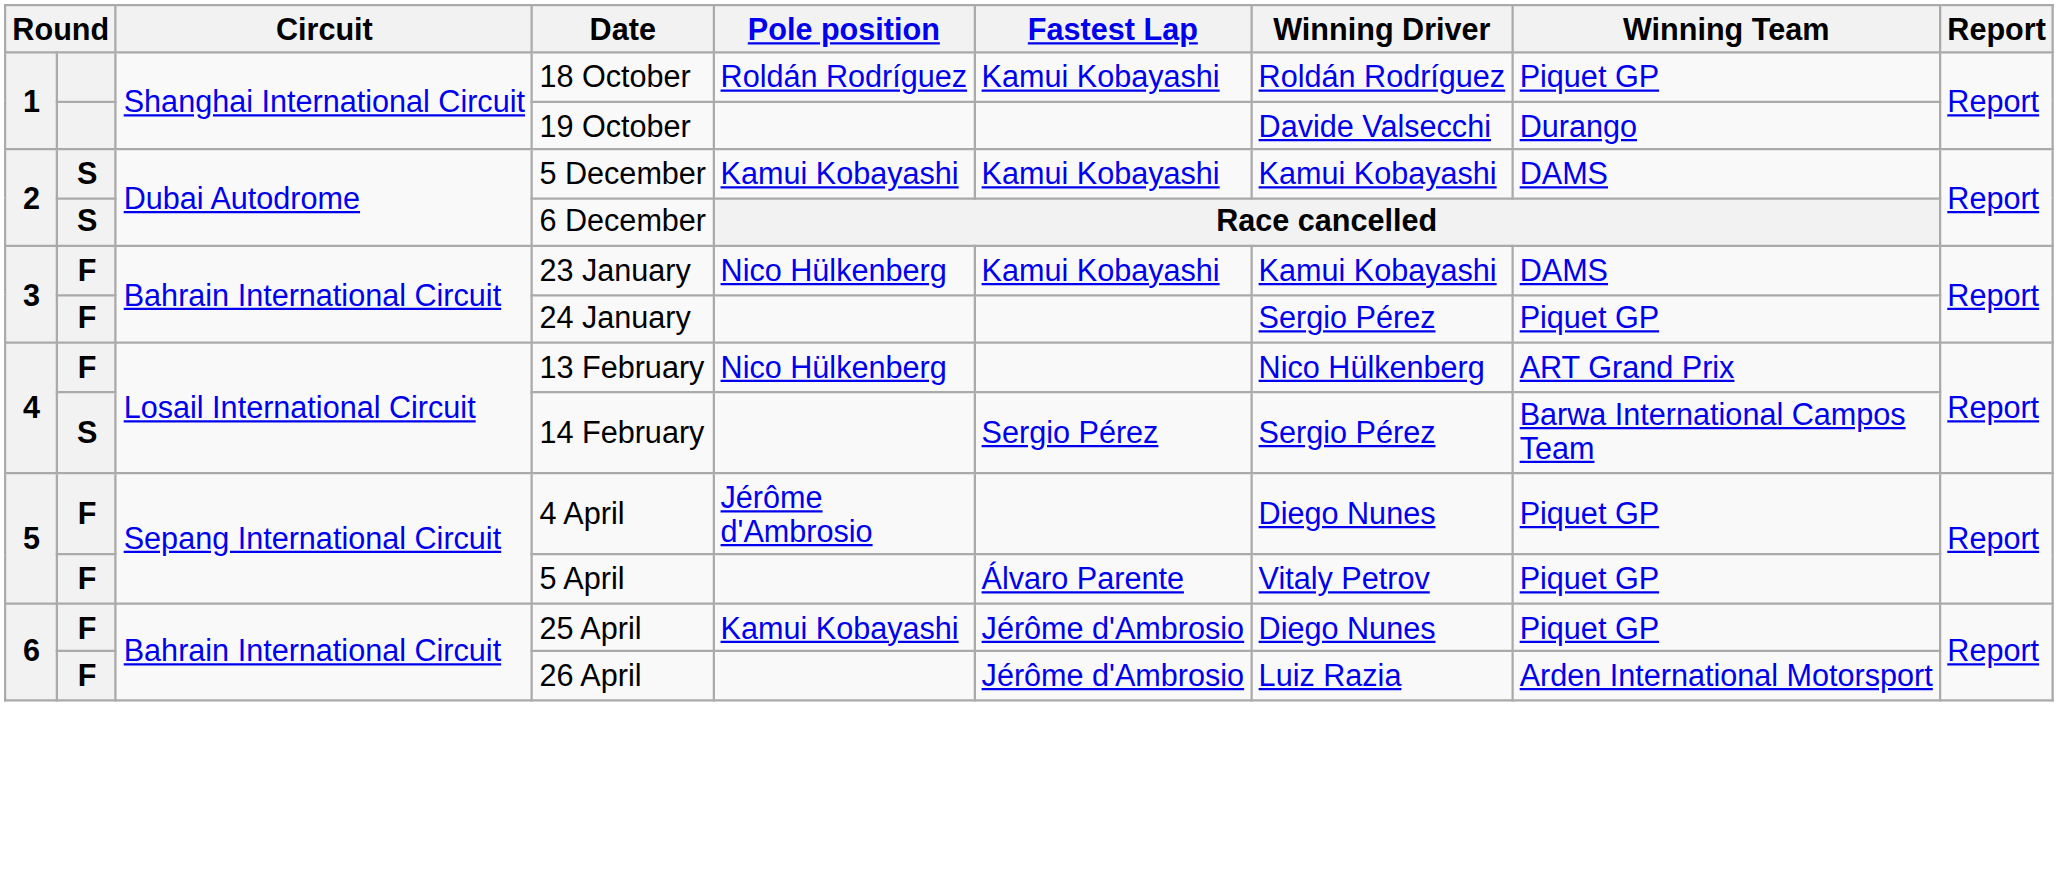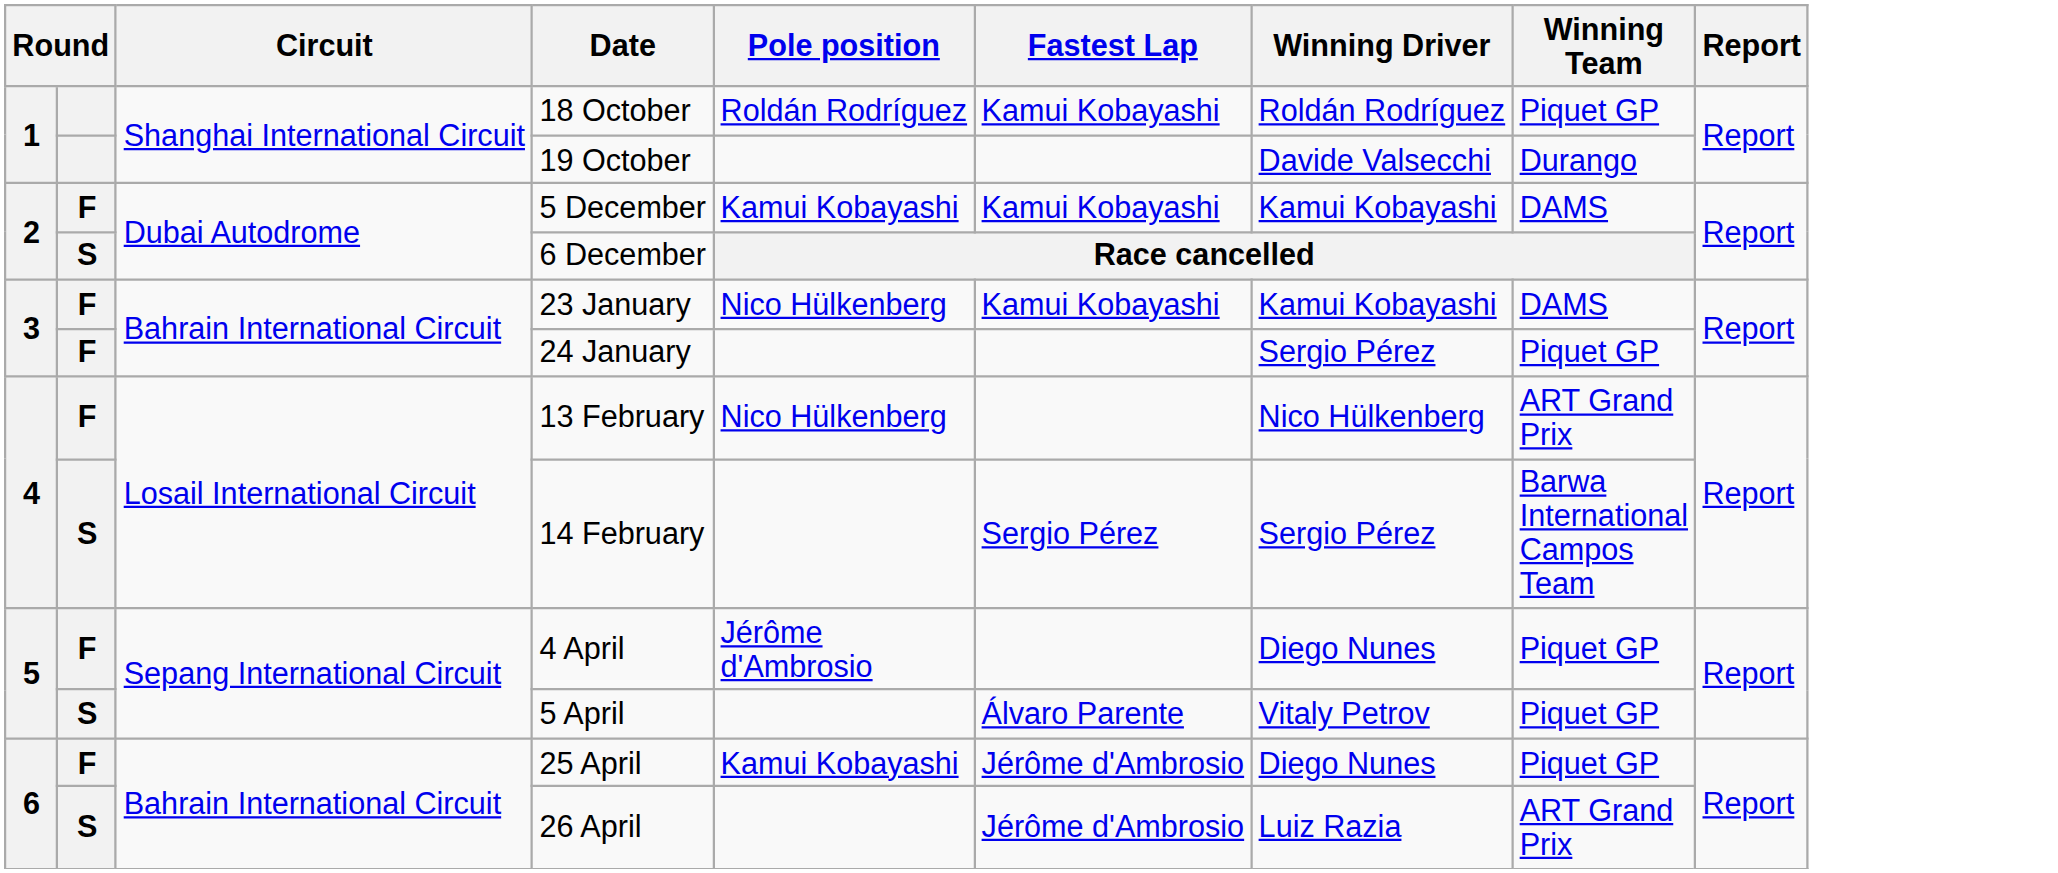 <table class="wikitable" style="font-size: 85%">
 <tr>
 <th colspan=2>Round</th>
 <th>Circuit</th>
 <th>Date</th>
 <th><a href='#'>Pole position</a></th>
 <th><a href='#'>Fastest Lap</a></th>
 <th>Winning Driver</th>
 <th>Winning Team</th>
 <th>Report</th>
 </tr>
 <tr>
 <th rowspan=2>1</th>
 <th></th>
 <td rowspan=2 nowrap> <a href='#'>Shanghai International Circuit</a></td>
 <td>18 October</td>
 <td nowrap> <a href='#'>Roldán Rodríguez</a></td>
 <td> <a href='#'>Kamui Kobayashi</a></td>
 <td nowrap> <a href='#'>Roldán Rodríguez</a></td>
 <td> <a href='#'>Piquet GP</a></td>
 <td rowspan=2><a href='#'>Report</a></td>
 </tr>
 <tr>
 <th></th>
 <td>19 October</td>
 <td></td>
 <td nowrap> </td>
 <td> <a href='#'>Davide Valsecchi</a></td>
 <td> <a href='#'>Durango</a></td>
 </tr>
 <tr>
 <th rowspan=2>2</th>
-<th>S</th>
+<th>F</th>
 <td rowspan=2> <a href='#'>Dubai Autodrome</a></td>
 <td nowrap>5 December</td>
 <td nowrap> <a href='#'>Kamui Kobayashi</a></td>
 <td nowrap> <a href='#'>Kamui Kobayashi</a></td>
 <td nowrap> <a href='#'>Kamui Kobayashi</a></td>
 <td> <a href='#'>DAMS</a></td>
 <td rowspan=2><a href='#'>Report</a></td>
 </tr>
 <tr>
 <th>S</th>
 <td>6 December</td>
 <th colspan=4 align=center>Race cancelled</th>
 </tr>
 <tr>
 <th rowspan=2>3</th>
 <th>F</th>
 <td rowspan=2> <a href='#'>Bahrain International Circuit</a></td>
 <td>23 January</td>
 <td> <a href='#'>Nico Hülkenberg</a></td>
 <td> <a href='#'>Kamui Kobayashi</a></td>
 <td> <a href='#'>Kamui Kobayashi</a></td>
 <td> <a href='#'>DAMS</a></td>
 <td rowspan=2><a href='#'>Report</a></td>
 </tr>
 <tr>
 <th>F</th>
 <td>24 January</td>
 <td></td>
 <td> </td>
 <td> <a href='#'>Sergio Pérez</a></td>
 <td> <a href='#'>Piquet GP</a></td>
 </tr>
 <tr>
 <th rowspan=2>4</th>
 <th>F</th>
 <td rowspan=2> <a href='#'>Losail International Circuit</a></td>
 <td>13 February</td>
 <td> <a href='#'>Nico Hülkenberg</a></td>
 <td> </td>
 <td> <a href='#'>Nico Hülkenberg</a></td>
 <td> <a href='#'>ART Grand Prix</a></td>
 <td rowspan=2><a href='#'>Report</a></td>
 </tr>
 <tr>
 <th>S</th>
 <td>14 February</td>
 <td></td>
 <td> <a href='#'>Sergio Pérez</a></td>
 <td> <a href='#'>Sergio Pérez</a></td>
 <td> <a href='#'>Barwa International Campos Team</a></td>
 </tr>
 <tr>
 <th rowspan=2>5</th>
 <th>F</th>
 <td rowspan=2> <a href='#'>Sepang International Circuit</a></td>
 <td>4 April</td>
 <td> <a href='#'>Jérôme d'Ambrosio</a></td>
 <td> </td>
 <td> <a href='#'>Diego Nunes</a></td>
 <td> <a href='#'>Piquet GP</a></td>
 <td rowspan=2><a href='#'>Report</a></td>
 </tr>
 <tr>
-<th>F</th>
+<th>S</th>
 <td>5 April</td>
 <td></td>
 <td> <a href='#'>Álvaro Parente</a></td>
 <td> <a href='#'>Vitaly Petrov</a></td>
 <td> <a href='#'>Piquet GP</a></td>
 </tr>
 <tr>
 <th rowspan=2>6</th>
 <th>F</th>
 <td rowspan=2> <a href='#'>Bahrain International Circuit</a></td>
 <td>25 April</td>
 <td nowrap> <a href='#'>Kamui Kobayashi</a></td>
 <td nowrap> <a href='#'>Jérôme d'Ambrosio</a></td>
 <td> <a href='#'>Diego Nunes</a></td>
 <td> <a href='#'>Piquet GP</a></td>
 <td rowspan=2><a href='#'>Report</a></td>
 </tr>
 <tr>
-<th>F</th>
+<th>S</th>
 <td>26 April</td>
 <td></td>
 <td nowrap> <a href='#'>Jérôme d'Ambrosio</a></td>
 <td> <a href='#'>Luiz Razia</a></td>
-<td nowrap> <a href='#'>Arden International Motorsport</a></td>
+<td> <a href='#'>ART Grand Prix</a></td>
 </tr>
 </table>
